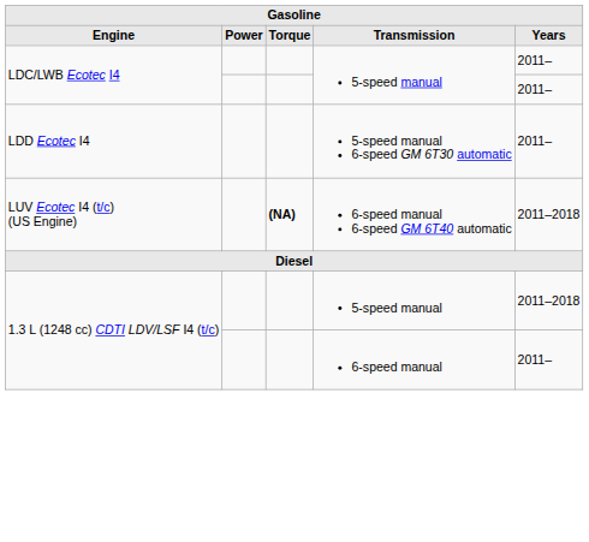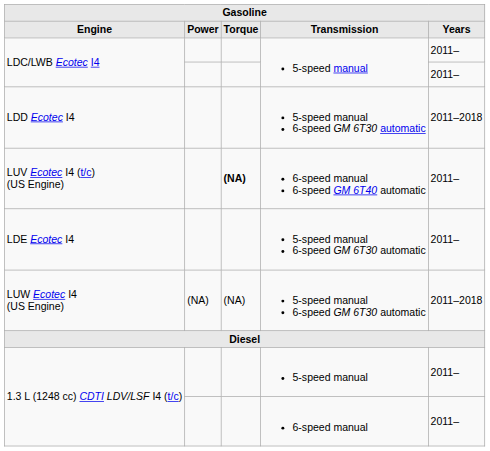 <table class="wikitable" style="font-size:90%">
 <tr>
 <th colspan="5" style="background:#e8e8e8;">Gasoline</th>
 </tr>
 <tr>
 <th style="background:#e8e8e8;">Engine</th>
 <th style="background:#e8e8e8;">Power</th>
 <th style="background:#e8e8e8;">Torque</th>
 <th style="background:#e8e8e8;">Transmission</th>
 <th style="background:#e8e8e8;">Years</th>
 </tr>
 <tr>
 <td rowspan=2> LDC/LWB <em><a href='#'>Ecotec</a></em> <a href='#'>I4</a></td>
 <td></td>
 <td></td>
 <td rowspan=2><br><ul><li>5-speed <a href='#'>manual</a></li></ul></td>
 <td>2011–</td>
 </tr>
 <tr>
 <td></td>
 <td></td>
 <td>2011–</td>
 </tr>
 <tr>
 <td> LDD <em><a href='#'>Ecotec</a></em> I4</td>
 <td></td>
 <td></td>
 <td><br><ul><li>5-speed manual</li><li>6-speed <em>GM 6T30</em> <a href='#'>automatic</a></li></ul></td>
-<td>2011–</td>
+<td>2011–2018</td>
 </tr>
 <tr>
 <td> LUV <em><a href='#'>Ecotec</a></em> I4 (<a href='#'>t/c</a>)<br>(US Engine)</td>
 <td></td>
 <td><strong> (NA)</strong></td>
 <td><br><ul><li>6-speed manual</li><li>6-speed <em><a href='#'>GM 6T40</a></em> automatic</li></ul></td>
+<td>2011–</td>
+</tr>
+<tr>
+<td> LDE <em><a href='#'>Ecotec</a></em> I4</td>
+<td></td>
+<td></td>
+<td><br><ul><li>5-speed manual</li><li>6-speed <em>GM 6T30</em> automatic</li></ul></td>
+<td>2011–</td>
+</tr>
+<tr>
+<td> LUW <em><a href='#'>Ecotec</a></em> I4<br>(US Engine)</td>
+<td> (NA)</td>
+<td> (NA)</td>
+<td><br><ul><li>5-speed manual</li><li>6-speed <em>GM 6T30</em> automatic</li></ul></td>
 <td>2011–2018</td>
 </tr>
 <tr>
 <th colspan="5" style="background:#e8e8e8;">Diesel</th>
 </tr>
 <tr>
 <td rowspan=2>1.3 L (1248 cc) <em><a href='#'>CDTI</a> LDV/LSF</em> I4 (<a href='#'>t/c</a>)</td>
 <td></td>
 <td></td>
 <td><br><ul><li>5-speed manual</li></ul></td>
-<td>2011–2018</td>
+<td>2011–</td>
 </tr>
 <tr>
 <td></td>
 <td></td>
 <td><br><ul><li>6-speed manual</li></ul></td>
 <td>2011–</td>
 </tr>
 </table>
